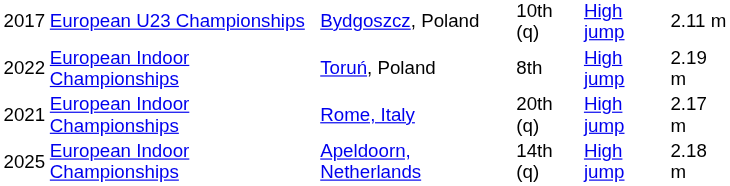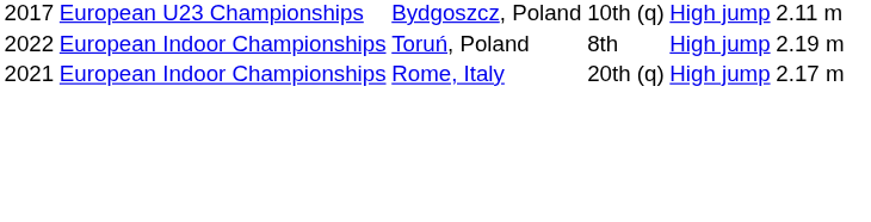 <table>
 <tr>
 <td>2017</td>
 <td><a href='#'>European U23 Championships</a></td>
 <td><a href='#'>Bydgoszcz</a>, Poland</td>
 <td>10th (q)</td>
 <td><a href='#'>High jump</a></td>
 <td>2.11 m</td>
 </tr>
 <tr>
 <td>2022</td>
 <td><a href='#'>European Indoor Championships</a></td>
 <td><a href='#'>Toruń</a>, Poland</td>
 <td>8th</td>
 <td><a href='#'>High jump</a></td>
 <td>2.19 m</td>
 </tr>
 <tr>
 <td>2021</td>
 <td><a href='#'>European Indoor Championships</a></td>
 <td><a href='#'>Rome, Italy</a></td>
 <td>20th (q)</td>
 <td><a href='#'>High jump</a></td>
 <td>2.17 m</td>
 </tr>
-<tr>
-<td>2025</td>
-<td><a href='#'>European Indoor Championships</a></td>
-<td><a href='#'>Apeldoorn, Netherlands</a></td>
-<td>14th (q)</td>
-<td><a href='#'>High jump</a></td>
-<td>2.18 m</td>
-</tr>
 </table>
